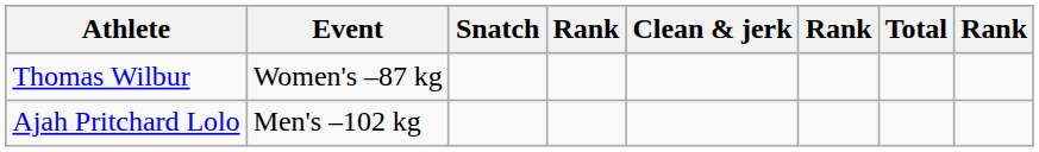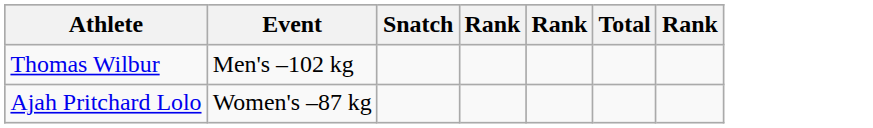 <table class="wikitable" style="font-size:90%;text-align:center">
 <tr>
 <th>Athlete</th>
 <th>Event</th>
 <th>Snatch</th>
 <th>Rank</th>
-<th>Clean & jerk</th>
 <th>Rank</th>
 <th>Total</th>
 <th>Rank</th>
 </tr>
 <tr align=center>
 <td align=left><a href='#'>Thomas Wilbur</a></td>
-<td align=left>Women's –87 kg</td>
-<td></td>
+<td align=left>Men's –102 kg</td>
 <td></td>
 <td></td>
 <td></td>
 <td></td>
 <td></td>
 </tr>
 <tr align=center>
 <td align=left><a href='#'>Ajah Pritchard Lolo</a></td>
-<td align=left>Men's –102 kg</td>
-<td></td>
+<td align=left>Women's –87 kg</td>
 <td></td>
 <td></td>
 <td></td>
 <td></td>
 <td></td>
 </tr>
 </table>
